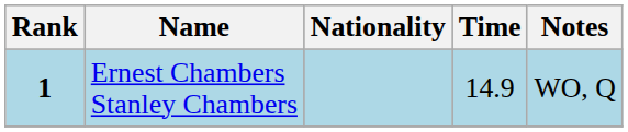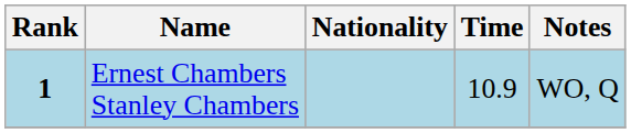 <table class="wikitable sortable" style="text-align:center">
 <tr>
 <th>Rank</th>
 <th>Name</th>
 <th>Nationality</th>
 <th>Time</th>
 <th>Notes</th>
 </tr>
 <tr bgcolor=lightblue>
 <td><strong>1</strong></td>
 <td align=left><a href='#'>Ernest Chambers</a><br><a href='#'>Stanley Chambers</a></td>
 <td align=left></td>
-<td>14.9</td>
+<td>10.9</td>
 <td>WO, Q</td>
 </tr>
 <tr>
 </tr>
 </table>
